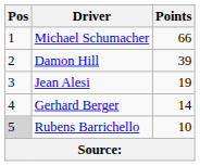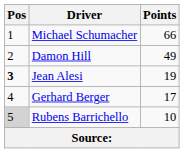 <table class="wikitable" style="font-size: 95%;">
 <tr>
 <th>Pos</th>
 <th>Driver</th>
 <th>Points</th>
 </tr>
 <tr>
 <td>1</td>
 <td> <a href='#'>Michael Schumacher</a></td>
 <td align="right">66</td>
 </tr>
 <tr>
 <td>2</td>
 <td> <a href='#'>Damon Hill</a></td>
-<td align="right">39</td>
+<td align="right">49</td>
 </tr>
 <tr>
-<td>3</td>
+<td><strong>3</strong></td>
 <td> <a href='#'>Jean Alesi</a></td>
 <td align="right">19</td>
 </tr>
 <tr>
 <td>4</td>
 <td> <a href='#'>Gerhard Berger</a></td>
-<td align="right">14</td>
+<td align="right">17</td>
 </tr>
 <tr>
 <td style="background: lightgrey;">5</td>
 <td> <a href='#'>Rubens Barrichello</a></td>
 <td align="right">10</td>
 </tr>
 <tr>
 <th colspan=4>Source: </th>
 </tr>
 </table>
